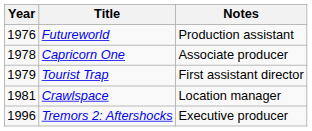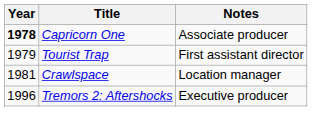 <table class="wikitable">
 <tr>
 <th>Year</th>
 <th>Title</th>
 <th>Notes</th>
 </tr>
 <tr>
-<td>1976</td>
-<td><em><a href='#'>Futureworld</a></em></td>
-<td>Production assistant</td>
-</tr>
-<tr>
-<td>1978</td>
+<td><strong>1978</strong></td>
 <td><em><a href='#'>Capricorn One</a></em></td>
 <td>Associate producer</td>
 </tr>
 <tr>
 <td>1979</td>
 <td><em><a href='#'>Tourist Trap</a></em></td>
 <td>First assistant director</td>
 </tr>
 <tr>
 <td>1981</td>
 <td><em><a href='#'>Crawlspace</a></em></td>
 <td>Location manager</td>
 </tr>
 <tr>
 <td>1996</td>
 <td><em><a href='#'>Tremors 2: Aftershocks</a></em></td>
 <td>Executive producer</td>
 </tr>
 </table>
